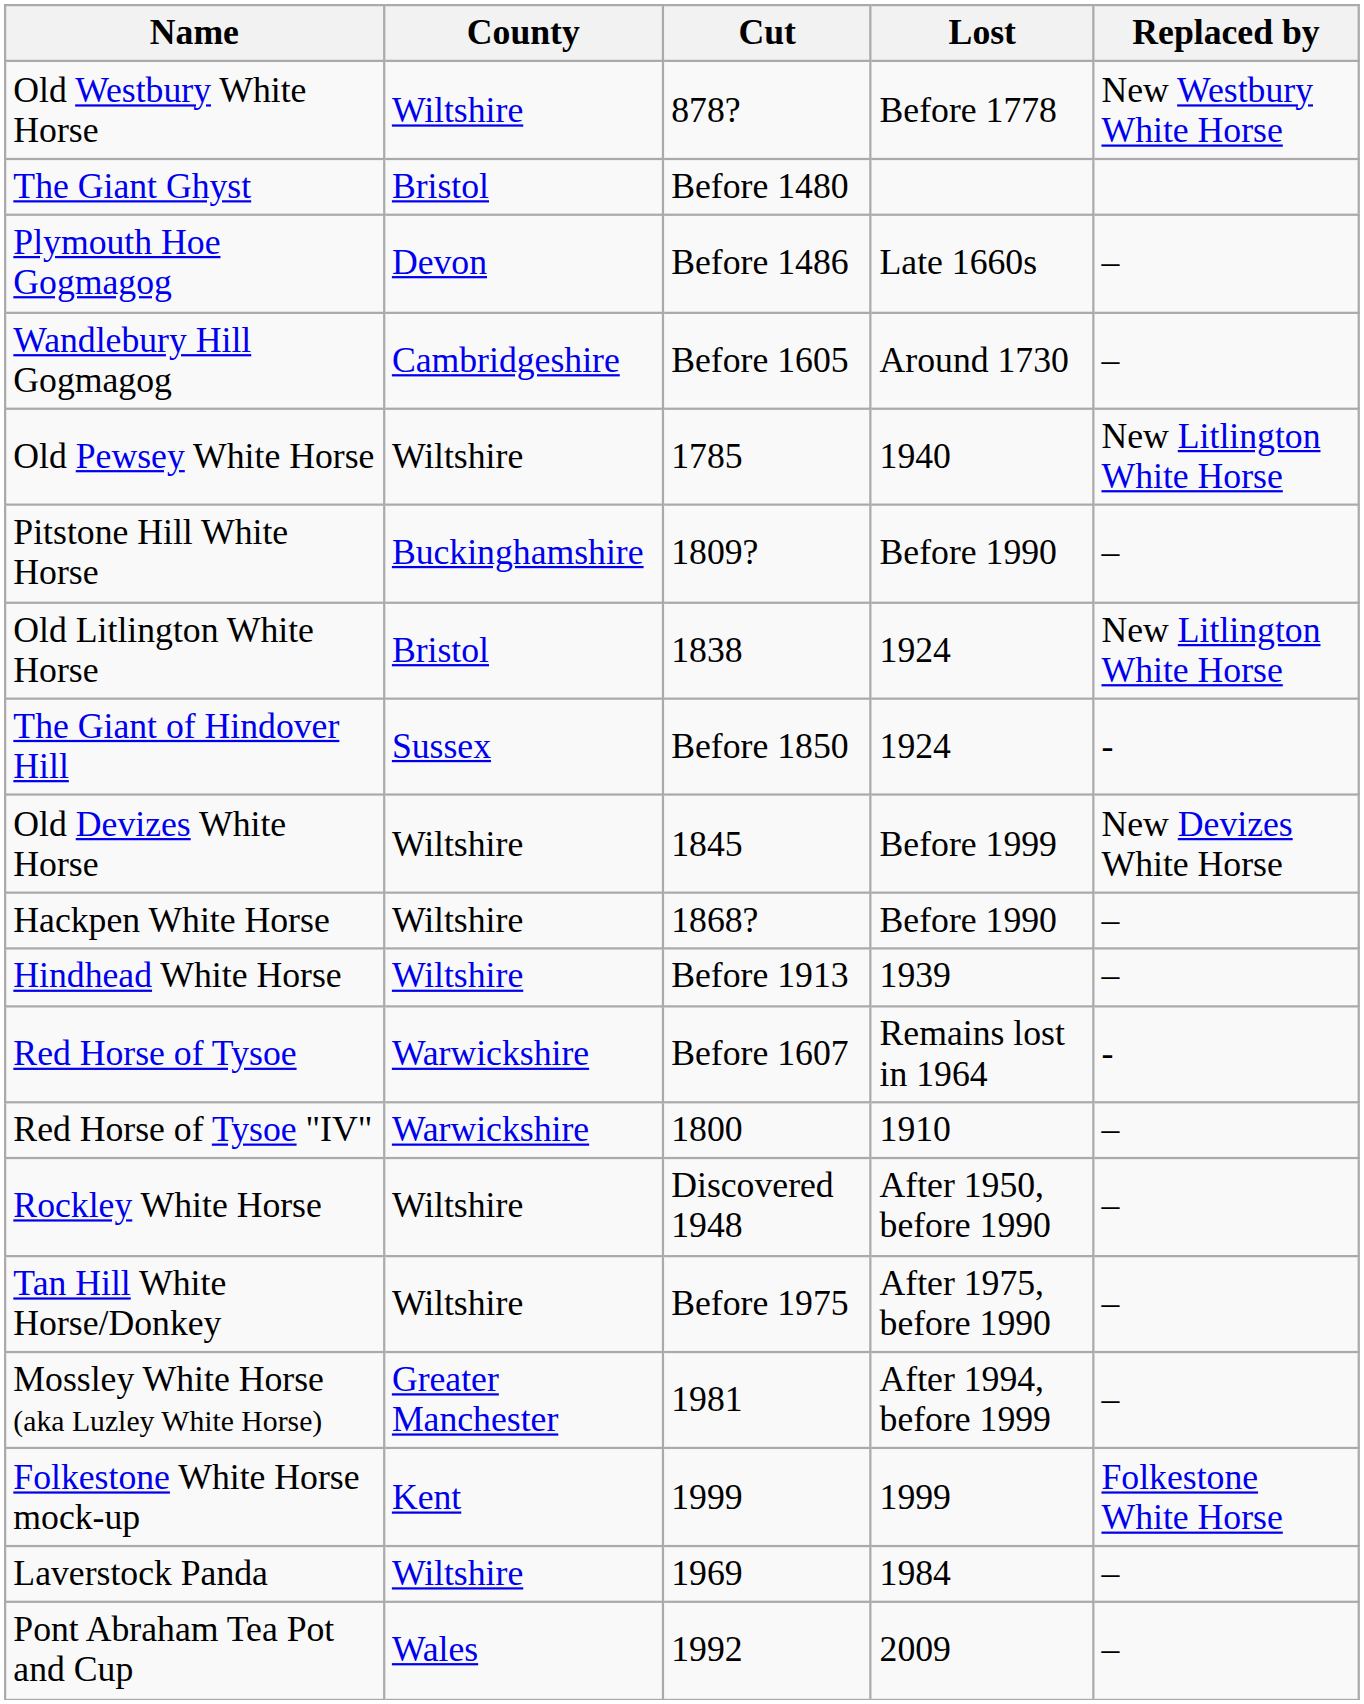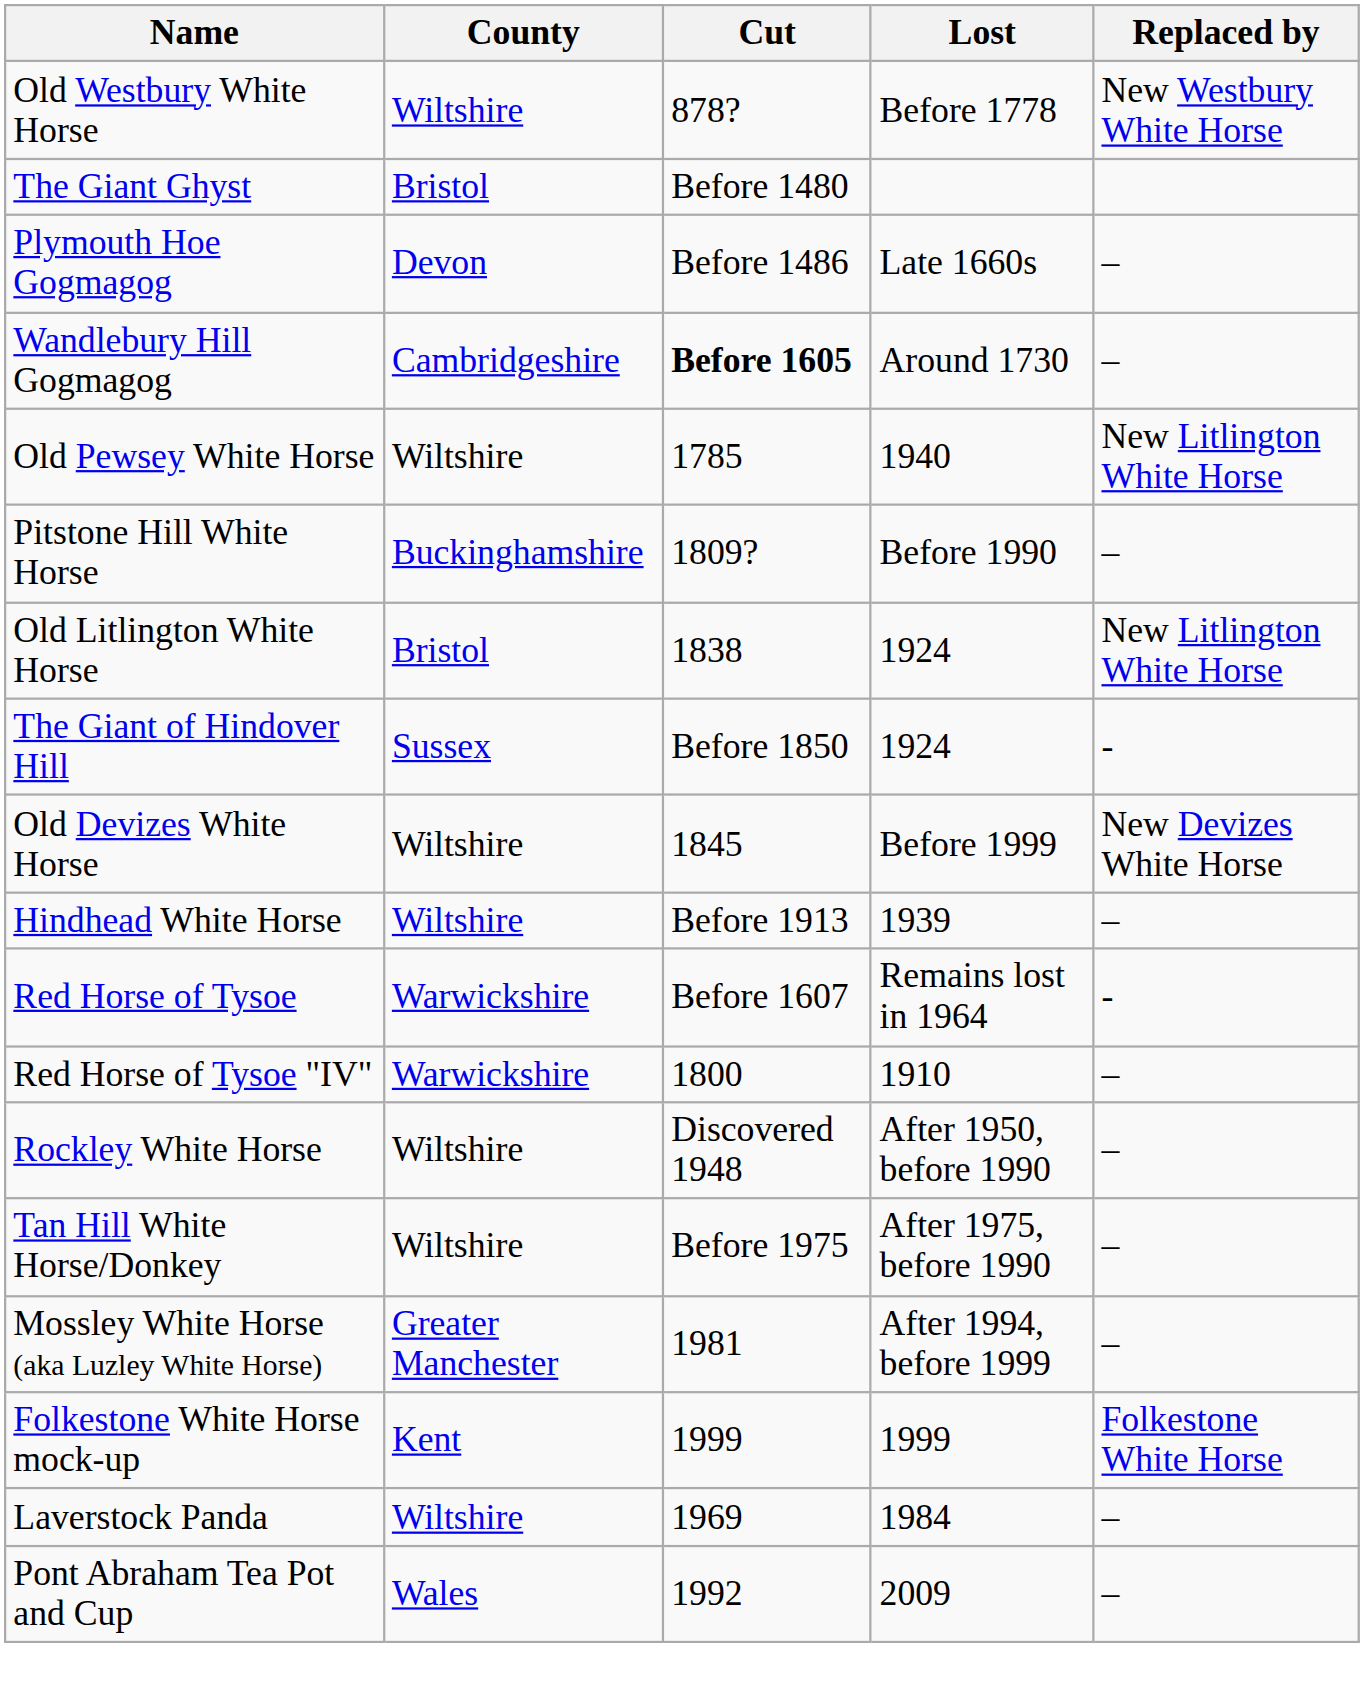 <table class="wikitable">
 <tr>
 <th>Name</th>
 <th>County</th>
 <th>Cut</th>
 <th>Lost</th>
 <th>Replaced by</th>
 </tr>
 <tr>
 <td>Old <a href='#'>Westbury</a> White Horse</td>
 <td><a href='#'>Wiltshire</a></td>
 <td>878?</td>
 <td>Before 1778</td>
 <td>New <a href='#'>Westbury White Horse</a></td>
 </tr>
 <tr>
 <td><a href='#'>The Giant Ghyst</a></td>
 <td><a href='#'>Bristol</a></td>
 <td>Before 1480</td>
 <td></td>
 </tr>
 <tr>
 <td><a href='#'>Plymouth Hoe</a> <a href='#'>Gogmagog</a></td>
 <td><a href='#'>Devon</a></td>
 <td>Before 1486</td>
 <td>Late 1660s</td>
 <td>–</td>
 </tr>
 <tr>
 <td><a href='#'>Wandlebury Hill</a> Gogmagog</td>
 <td><a href='#'>Cambridgeshire</a></td>
-<td>Before 1605</td>
+<td><strong>Before 1605</strong></td>
 <td>Around 1730</td>
 <td>–</td>
 </tr>
 <tr>
 <td>Old <a href='#'>Pewsey</a> White Horse</td>
 <td>Wiltshire</td>
 <td>1785</td>
 <td>1940</td>
 <td>New <a href='#'>Litlington White Horse</a></td>
 </tr>
 <tr>
 <td>Pitstone Hill White Horse</td>
 <td><a href='#'>Buckinghamshire</a></td>
 <td>1809?</td>
 <td>Before 1990</td>
 <td>–</td>
 </tr>
 <tr>
 <td>Old Litlington White Horse</td>
 <td><a href='#'>Bristol</a></td>
 <td>1838</td>
 <td>1924</td>
 <td>New <a href='#'>Litlington White Horse</a></td>
 </tr>
 <tr>
 <td><a href='#'>The Giant of Hindover Hill</a></td>
 <td><a href='#'>Sussex</a></td>
 <td>Before 1850</td>
 <td>1924</td>
 <td>-</td>
 </tr>
 <tr>
 <td>Old <a href='#'>Devizes</a> White Horse</td>
 <td>Wiltshire</td>
 <td>1845</td>
 <td>Before 1999</td>
 <td>New <a href='#'>Devizes</a> White Horse</td>
-</tr>
-<tr>
-<td>Hackpen White Horse</td>
-<td>Wiltshire</td>
-<td>1868?</td>
-<td>Before 1990</td>
-<td>–</td>
 </tr>
 <tr>
 <td><a href='#'>Hindhead</a> White Horse</td>
 <td><a href='#'>Wiltshire</a></td>
 <td>Before 1913</td>
 <td>1939</td>
 <td>–</td>
 </tr>
 <tr>
 <td><a href='#'>Red Horse of Tysoe</a></td>
 <td><a href='#'>Warwickshire</a></td>
 <td>Before 1607</td>
 <td>Remains lost in 1964</td>
 <td>-</td>
 </tr>
 <tr>
 <td>Red Horse of <a href='#'>Tysoe</a> "IV"</td>
 <td><a href='#'>Warwickshire</a></td>
 <td>1800</td>
 <td>1910</td>
 <td>–</td>
 </tr>
 <tr>
 <td><a href='#'>Rockley</a> White Horse</td>
 <td>Wiltshire</td>
 <td>Discovered 1948</td>
 <td>After 1950, before 1990</td>
 <td>–</td>
 </tr>
 <tr>
 <td><a href='#'>Tan Hill</a> White Horse/Donkey</td>
 <td>Wiltshire</td>
 <td>Before 1975</td>
 <td>After 1975, before 1990</td>
 <td>–</td>
 </tr>
 <tr>
 <td>Mossley White Horse <small>(aka Luzley White Horse)</small></td>
 <td><a href='#'>Greater Manchester</a></td>
 <td>1981</td>
 <td>After 1994, before 1999</td>
 <td>–</td>
 </tr>
 <tr>
 <td><a href='#'>Folkestone</a> White Horse mock-up</td>
 <td><a href='#'>Kent</a></td>
 <td>1999</td>
 <td>1999</td>
 <td><a href='#'>Folkestone White Horse</a></td>
 </tr>
 <tr>
 <td>Laverstock Panda</td>
 <td><a href='#'>Wiltshire</a></td>
 <td>1969</td>
 <td>1984</td>
 <td>–</td>
 </tr>
 <tr>
 <td>Pont Abraham Tea Pot and Cup</td>
 <td><a href='#'>Wales</a></td>
 <td>1992</td>
 <td>2009</td>
 <td>–</td>
 </tr>
 </table>
